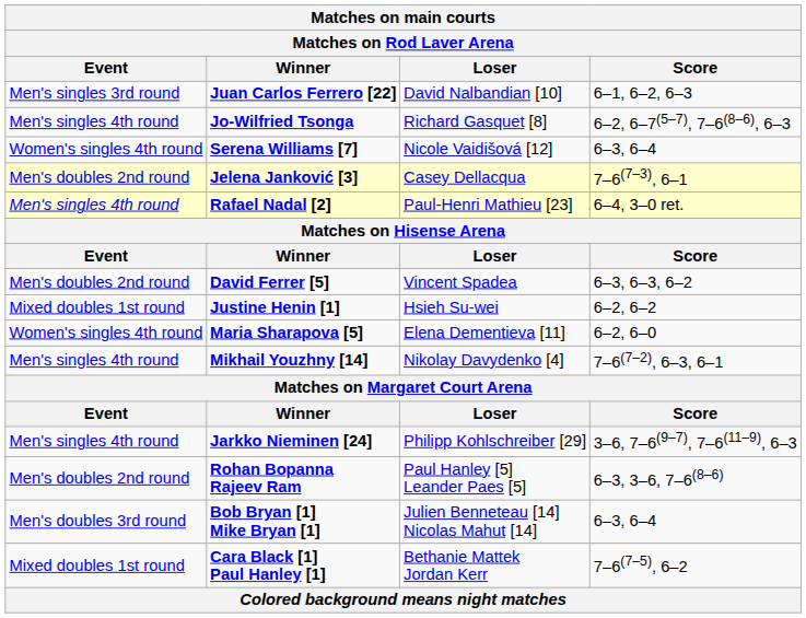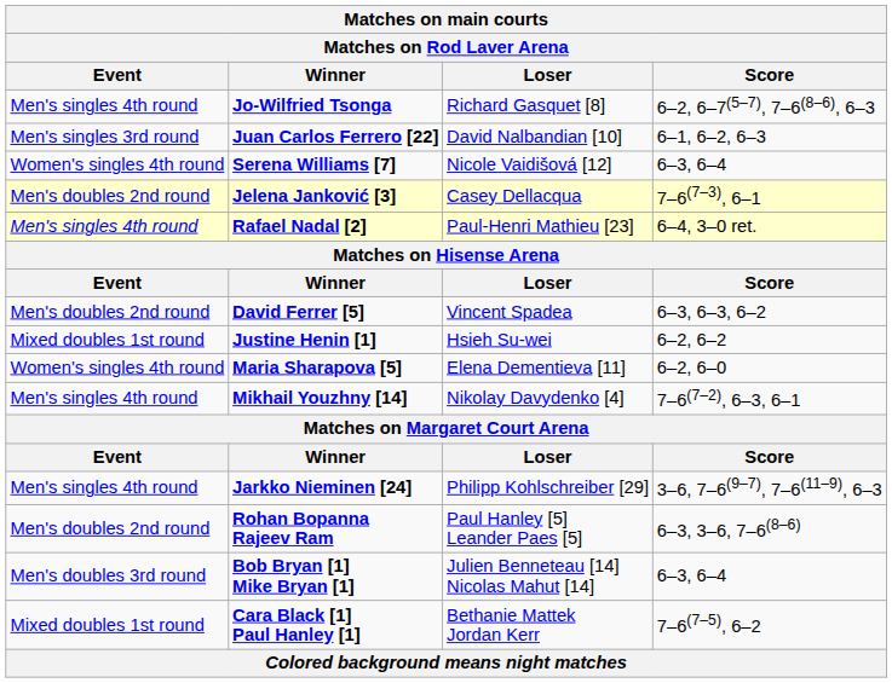 <table class="wikitable collapsible uncollapsed" style="margin:auto;">
 <tr>
 <th colspan=4 style="white-space:nowrap;">Matches on main courts</th>
 </tr>
 <tr>
 <th colspan=4>Matches on <a href='#'>Rod Laver Arena</a></th>
 </tr>
 <tr>
 <th>Event</th>
 <th>Winner</th>
 <th>Loser</th>
 <th>Score</th>
 </tr>
 <tr>
+<td><a href='#'>Men's singles 4th round</a></td>
+<td> <strong><a href='#'>Jo-Wilfried Tsonga</a></strong></td>
+<td> <a href='#'>Richard Gasquet</a> [8]</td>
+<td>6–2, 6–7<sup>(5–7)</sup>, 7–6<sup>(8–6)</sup>, 6–3</td>
+</tr>
+<tr>
 <td><a href='#'>Men's singles 3rd round</a></td>
 <td> <strong><a href='#'>Juan Carlos Ferrero</a> [22]</strong></td>
 <td> <a href='#'>David Nalbandian</a> [10]</td>
 <td>6–1, 6–2, 6–3</td>
-</tr>
-<tr>
-<td><a href='#'>Men's singles 4th round</a></td>
-<td> <strong><a href='#'>Jo-Wilfried Tsonga</a></strong></td>
-<td> <a href='#'>Richard Gasquet</a> [8]</td>
-<td>6–2, 6–7<sup>(5–7)</sup>, 7–6<sup>(8–6)</sup>, 6–3</td>
 </tr>
 <tr>
 <td><a href='#'>Women's singles 4th round</a></td>
 <td> <strong><a href='#'>Serena Williams</a> [7]</strong></td>
 <td> <a href='#'>Nicole Vaidišová</a> [12]</td>
 <td>6–3, 6–4</td>
 </tr>
 <tr bgcolor="#FFFFCC">
 <td><a href='#'>Men's doubles 2nd round</a></td>
 <td> <strong><a href='#'>Jelena Janković</a> [3]</strong></td>
 <td> <a href='#'>Casey Dellacqua</a></td>
 <td>7–6<sup>(7–3)</sup>, 6–1</td>
 </tr>
 <tr bgcolor="#FFFFCC">
 <td><em><a href='#'>Men's singles 4th round</a></em></td>
 <td> <strong><a href='#'>Rafael Nadal</a> [2]</strong></td>
 <td> <a href='#'>Paul-Henri Mathieu</a> [23]</td>
 <td>6–4, 3–0 ret.</td>
 </tr>
 <tr>
 <th colspan=4>Matches on <a href='#'>Hisense Arena</a></th>
 </tr>
 <tr>
 <th>Event</th>
 <th>Winner</th>
 <th>Loser</th>
 <th>Score</th>
 </tr>
 <tr>
 <td><a href='#'>Men's doubles 2nd round</a></td>
 <td> <strong><a href='#'>David Ferrer</a> [5]</strong></td>
 <td> <a href='#'>Vincent Spadea</a></td>
 <td>6–3, 6–3, 6–2</td>
 </tr>
 <tr>
 <td><a href='#'>Mixed doubles 1st round</a></td>
 <td> <strong><a href='#'>Justine Henin</a> [1]</strong></td>
 <td> <a href='#'>Hsieh Su-wei</a></td>
 <td>6–2, 6–2</td>
 </tr>
 <tr>
 <td><a href='#'>Women's singles 4th round</a></td>
 <td> <strong><a href='#'>Maria Sharapova</a> [5]</strong></td>
 <td> <a href='#'>Elena Dementieva</a> [11]</td>
 <td>6–2, 6–0</td>
 </tr>
 <tr>
 <td><a href='#'>Men's singles 4th round</a></td>
 <td> <strong><a href='#'>Mikhail Youzhny</a> [14]</strong></td>
 <td> <a href='#'>Nikolay Davydenko</a> [4]</td>
 <td>7–6<sup>(7–2)</sup>, 6–3, 6–1</td>
 </tr>
 <tr>
 <th colspan=4>Matches on <a href='#'>Margaret Court Arena</a></th>
 </tr>
 <tr>
 <th>Event</th>
 <th>Winner</th>
 <th>Loser</th>
 <th>Score</th>
 </tr>
 <tr>
 <td><a href='#'>Men's singles 4th round</a></td>
 <td> <strong><a href='#'>Jarkko Nieminen</a> [24]</strong></td>
 <td> <a href='#'>Philipp Kohlschreiber</a> [29]</td>
 <td>3–6, 7–6<sup>(9–7)</sup>, 7–6<sup>(11–9)</sup>, 6–3</td>
 </tr>
 <tr>
 <td><a href='#'>Men's doubles 2nd round</a></td>
 <td><strong> <a href='#'>Rohan Bopanna</a> <br>  <a href='#'>Rajeev Ram</a></strong></td>
 <td> <a href='#'>Paul Hanley</a> [5] <br>  <a href='#'>Leander Paes</a> [5]</td>
 <td>6–3, 3–6, 7–6<sup>(8–6)</sup></td>
 </tr>
 <tr>
 <td><a href='#'>Men's doubles 3rd round</a></td>
 <td><strong> <a href='#'>Bob Bryan</a> [1] <br>  <a href='#'>Mike Bryan</a> [1]</strong></td>
 <td> <a href='#'>Julien Benneteau</a> [14] <br>  <a href='#'>Nicolas Mahut</a> [14]</td>
 <td>6–3, 6–4</td>
 </tr>
 <tr>
 <td><a href='#'>Mixed doubles 1st round</a></td>
 <td> <strong><a href='#'>Cara Black</a> [1] <br>  <a href='#'>Paul Hanley</a> [1]</strong></td>
 <td> <a href='#'>Bethanie Mattek</a> <br>  <a href='#'>Jordan Kerr</a></td>
 <td>7–6<sup>(7–5)</sup>, 6–2</td>
 </tr>
 <tr>
 <th colspan=4><em>Colored background means night matches</em></th>
 </tr>
 </table>
